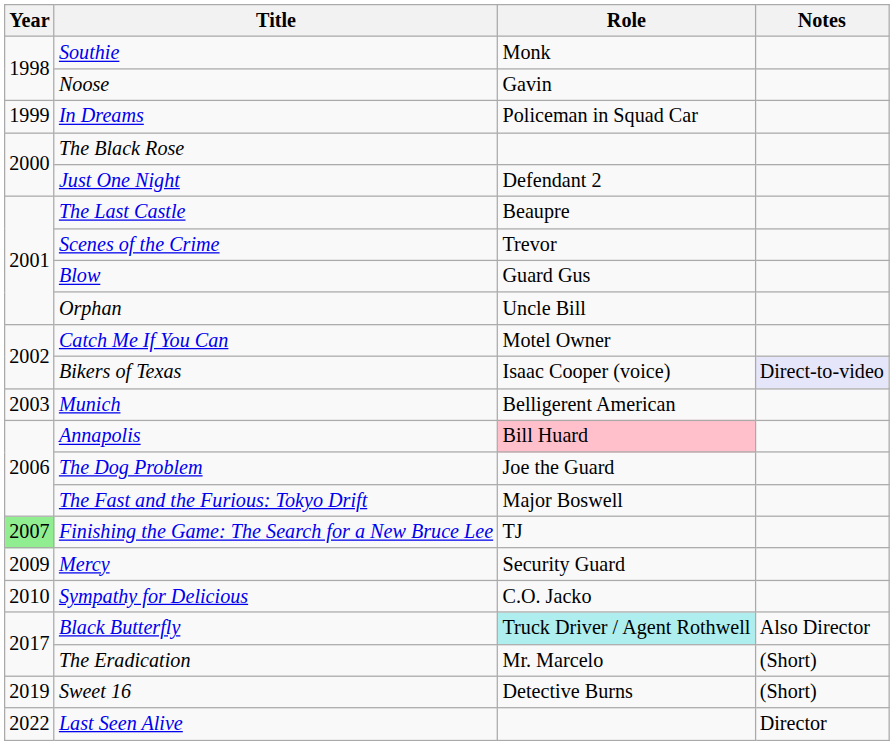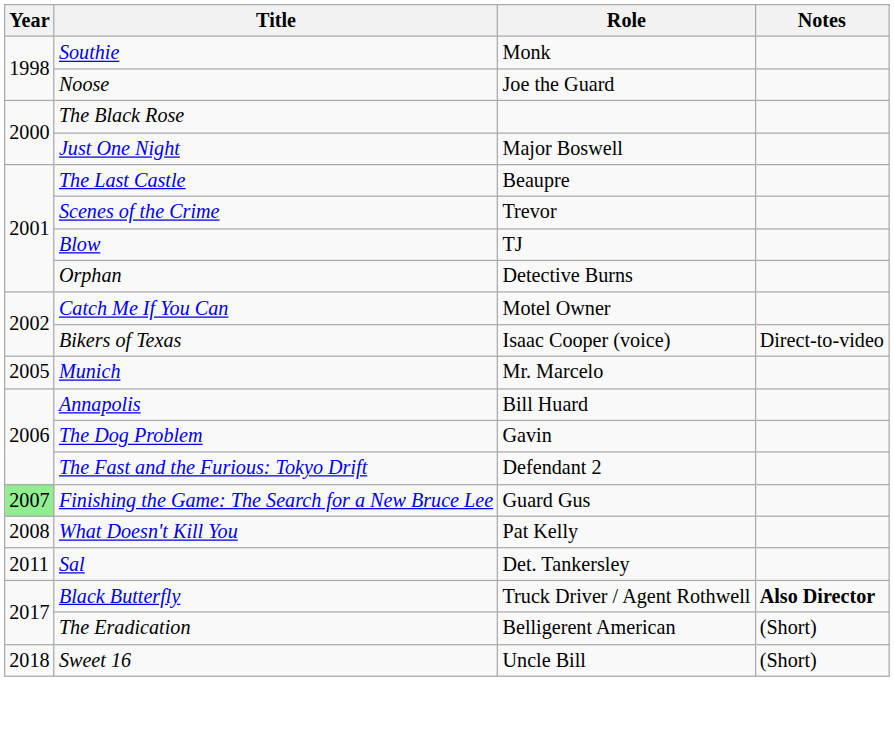 <table class="wikitable sortable">
 <tr>
 <th>Year</th>
 <th>Title</th>
 <th>Role</th>
 <th>Notes</th>
 </tr>
 <tr>
 <td rowspan=2>1998</td>
 <td><em><a href='#'>Southie</a></em></td>
 <td>Monk</td>
 <td></td>
 </tr>
 <tr>
 <td><em>Noose</em></td>
-<td>Gavin</td>
-<td></td>
-</tr>
-<tr>
-<td>1999</td>
-<td><em><a href='#'>In Dreams</a></em></td>
-<td>Policeman in Squad Car</td>
+<td>Joe the Guard</td>
 <td></td>
 </tr>
 <tr>
 <td rowspan=2>2000</td>
 <td><em>The Black Rose</em></td>
 <td></td>
 <td></td>
 </tr>
 <tr>
 <td><em><a href='#'>Just One Night</a></em></td>
-<td>Defendant 2</td>
+<td>Major Boswell</td>
 <td></td>
 </tr>
 <tr>
 <td rowspan=4>2001</td>
 <td><em><a href='#'>The Last Castle</a></em></td>
 <td>Beaupre</td>
 <td></td>
 </tr>
 <tr>
 <td><em><a href='#'>Scenes of the Crime</a></em></td>
 <td>Trevor</td>
 <td></td>
 </tr>
 <tr>
 <td><em><a href='#'>Blow</a></em></td>
-<td>Guard Gus</td>
+<td>TJ</td>
 <td></td>
 </tr>
 <tr>
 <td><em>Orphan</em></td>
-<td>Uncle Bill</td>
+<td>Detective Burns</td>
 <td></td>
 </tr>
 <tr>
 <td rowspan=2>2002</td>
 <td><em><a href='#'>Catch Me If You Can</a></em></td>
 <td>Motel Owner</td>
 <td></td>
 </tr>
 <tr>
 <td><em>Bikers of Texas</em></td>
 <td>Isaac Cooper (voice)</td>
-<td style="background: lavender;">Direct-to-video</td>
+<td>Direct-to-video</td>
 </tr>
 <tr>
-<td>2003</td>
+<td>2005</td>
 <td><em><a href='#'>Munich</a></em></td>
-<td>Belligerent American</td>
+<td>Mr. Marcelo</td>
 <td></td>
 </tr>
 <tr>
 <td rowspan=3>2006</td>
 <td><em><a href='#'>Annapolis</a></em></td>
-<td style="background: pink;">Bill Huard</td>
+<td>Bill Huard</td>
 <td></td>
 </tr>
 <tr>
 <td><em><a href='#'>The Dog Problem</a></em></td>
-<td>Joe the Guard</td>
+<td>Gavin</td>
 <td></td>
 </tr>
 <tr>
 <td><em><a href='#'>The Fast and the Furious: Tokyo Drift</a></em></td>
-<td>Major Boswell</td>
+<td>Defendant 2</td>
 <td></td>
 </tr>
 <tr>
 <td style="background: lightgreen;">2007</td>
 <td><em><a href='#'>Finishing the Game: The Search for a New Bruce Lee</a></em></td>
-<td>TJ</td>
+<td>Guard Gus</td>
 <td></td>
 </tr>
 <tr>
-<td>2009</td>
-<td><em><a href='#'>Mercy</a></em></td>
-<td>Security Guard</td>
+<td>2008</td>
+<td><em><a href='#'>What Doesn't Kill You</a></em></td>
+<td>Pat Kelly</td>
 <td></td>
 </tr>
 <tr>
-<td>2010</td>
-<td><em><a href='#'>Sympathy for Delicious</a></em></td>
-<td>C.O. Jacko</td>
+<td>2011</td>
+<td><em><a href='#'>Sal</a></em></td>
+<td>Det. Tankersley</td>
 <td></td>
 </tr>
 <tr>
 <td rowspan=2>2017</td>
 <td><em><a href='#'>Black Butterfly</a></em></td>
-<td style="background: paleturquoise;">Truck Driver / Agent Rothwell</td>
-<td>Also Director</td>
+<td>Truck Driver / Agent Rothwell</td>
+<td><strong>Also Director</strong></td>
 </tr>
 <tr>
 <td><em>The Eradication</em></td>
-<td>Mr. Marcelo</td>
+<td>Belligerent American</td>
 <td>(Short)</td>
 </tr>
 <tr>
-<td>2019</td>
+<td>2018</td>
 <td><em>Sweet 16</em></td>
-<td>Detective Burns</td>
+<td>Uncle Bill</td>
 <td>(Short)</td>
 </tr>
-<tr>
-<td>2022</td>
-<td><em><a href='#'>Last Seen Alive</a></em></td>
-<td></td>
-<td>Director</td>
-</tr>
 </table>
